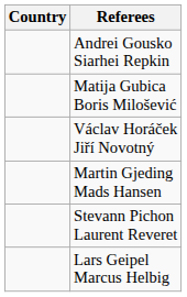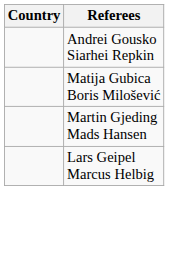 <table class="wikitable">
 <tr>
 <th>Country</th>
 <th>Referees</th>
 </tr>
 <tr>
 <td></td>
 <td>Andrei Gousko<br>Siarhei Repkin</td>
 </tr>
 <tr>
 <td></td>
 <td>Matija Gubica<br>Boris Milošević</td>
 </tr>
 <tr>
 <td></td>
-<td>Václav Horáček<br>Jiří Novotný</td>
-</tr>
-<tr>
-<td></td>
 <td>Martin Gjeding<br>Mads Hansen</td>
-</tr>
-<tr>
-<td></td>
-<td>Stevann Pichon<br>Laurent Reveret</td>
 </tr>
 <tr>
 <td></td>
 <td>Lars Geipel<br>Marcus Helbig</td>
 </tr>
 </table>
